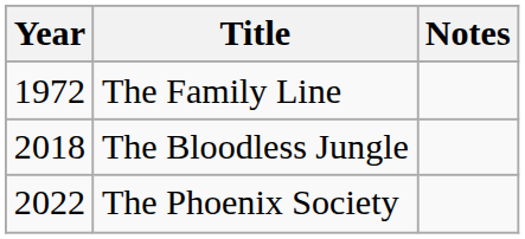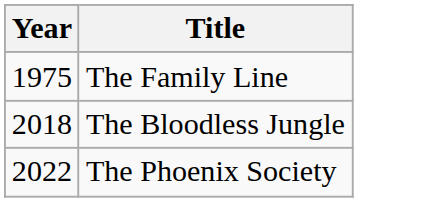 <table class="wikitable sortable">
 <tr>
 <th>Year</th>
 <th>Title</th>
-<th class="unsortable">Notes</th>
 </tr>
 <tr>
-<td>1972</td>
+<td>1975</td>
 <td>The Family Line</td>
-<td></td>
 </tr>
 <tr>
 <td>2018</td>
 <td>The Bloodless Jungle</td>
-<td></td>
 </tr>
 <tr>
 <td>2022</td>
 <td>The Phoenix Society</td>
-<td></td>
 </tr>
 </table>
